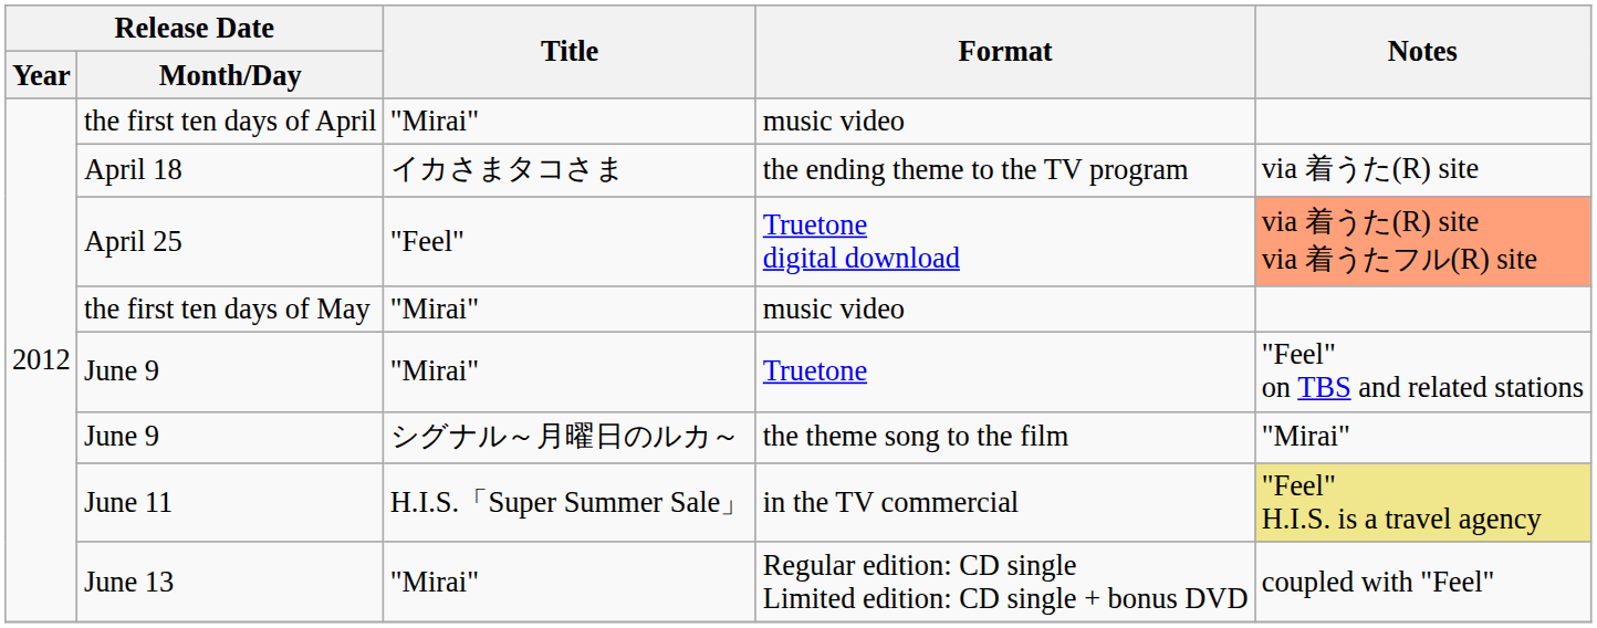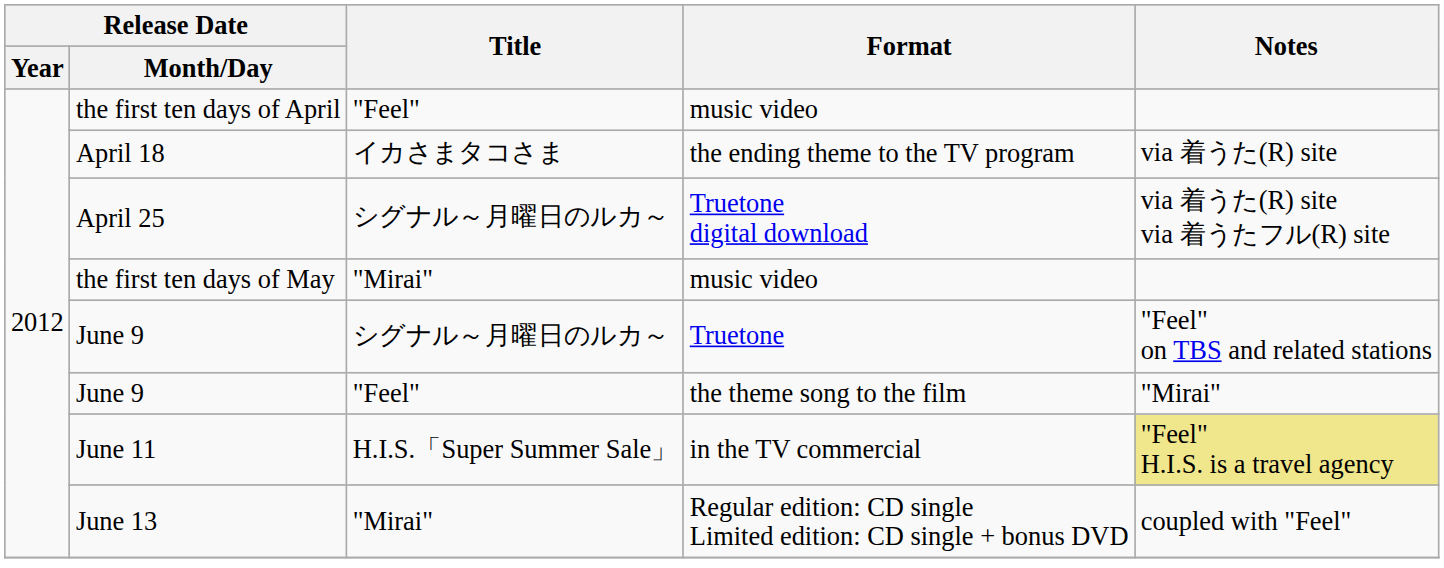 <table class="wikitable">
 <tr>
 <th colspan="2">Release Date</th>
 <th rowspan="2">Title</th>
 <th rowspan="2">Format</th>
 <th rowspan="2">Notes</th>
 </tr>
 <tr>
 <th>Year</th>
 <th>Month/Day</th>
 </tr>
 <tr>
 <td rowspan=8>2012</td>
 <td>the first ten days of April</td>
-<td>"Mirai"</td>
+<td>"Feel"</td>
 <td>music video</td>
 <td></td>
 </tr>
 <tr>
 <td>April 18</td>
 <td>イカさまタコさま</td>
 <td>the ending theme to the TV program</td>
 <td>via 着うた(R) site</td>
 </tr>
 <tr>
 <td>April 25</td>
-<td>"Feel"</td>
+<td>シグナル～月曜日のルカ～</td>
 <td> <a href='#'>Truetone</a><br> <a href='#'>digital download</a></td>
-<td style="background: lightsalmon;"> via 着うた(R) site<br> via 着うたフル(R) site</td>
+<td> via 着うた(R) site<br> via 着うたフル(R) site</td>
 </tr>
 <tr>
 <td>the first ten days of May</td>
 <td>"Mirai"</td>
 <td>music video</td>
 <td></td>
 </tr>
 <tr>
 <td>June 9</td>
-<td>"Mirai"</td>
+<td>シグナル～月曜日のルカ～</td>
 <td><a href='#'>Truetone</a></td>
 <td> "Feel"<br> on <a href='#'>TBS</a> and related stations</td>
 </tr>
 <tr>
 <td>June 9</td>
-<td>シグナル～月曜日のルカ～</td>
+<td>"Feel"</td>
 <td>the theme song to the film</td>
 <td>"Mirai"</td>
 </tr>
 <tr>
 <td>June 11</td>
 <td>H.I.S.「Super Summer Sale」</td>
 <td>in the TV commercial</td>
 <td style="background: khaki;"> "Feel"<br> H.I.S. is a travel agency</td>
 </tr>
 <tr>
 <td>June 13</td>
 <td>"Mirai"</td>
 <td> Regular edition: CD single<br> Limited edition: CD single + bonus DVD</td>
 <td>coupled with "Feel"</td>
 </tr>
 <tr>
 </tr>
 </table>
